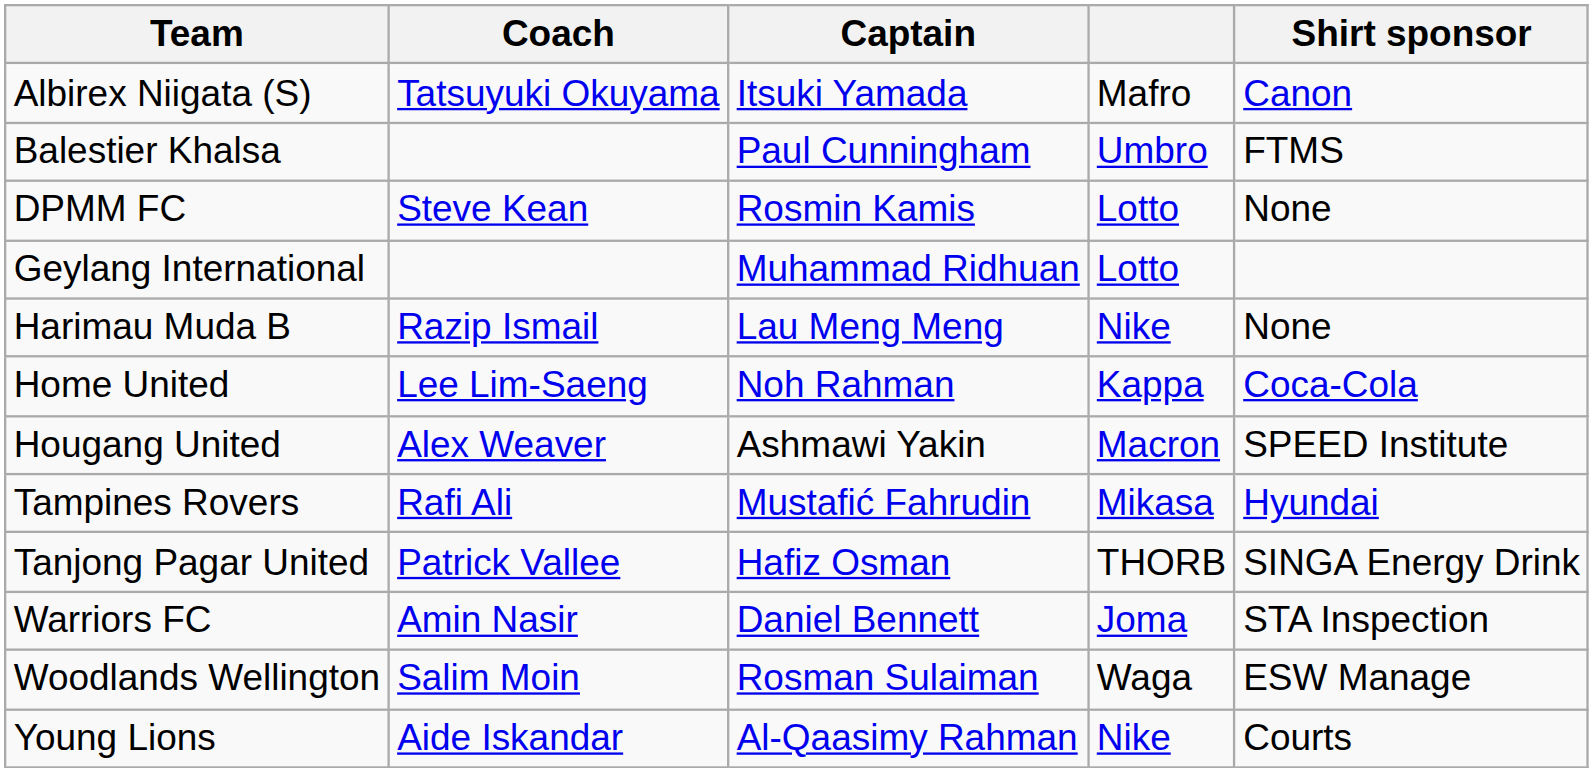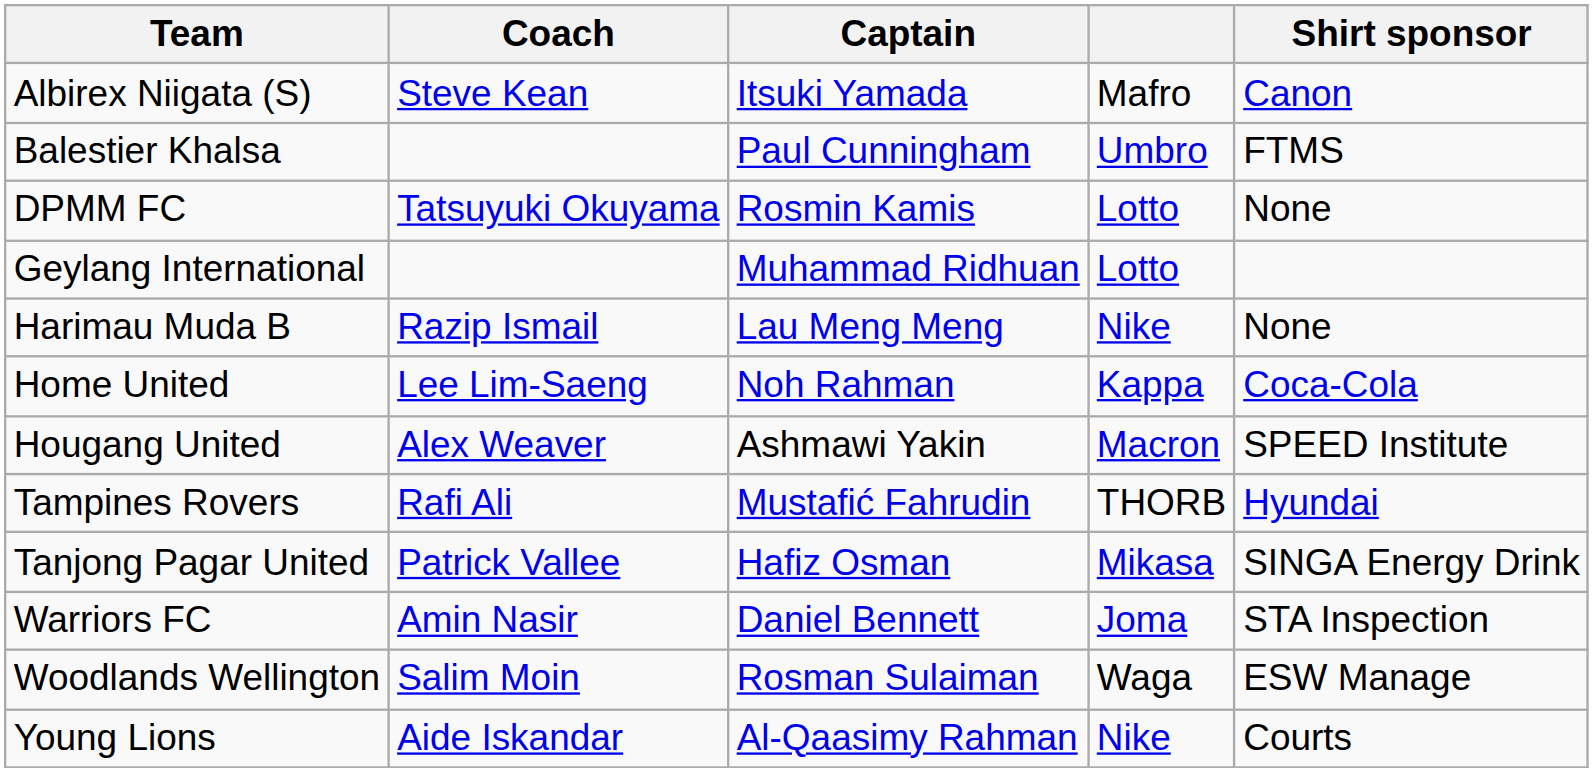 <table class="wikitable sortable">
 <tr>
 <th>Team</th>
 <th>Coach</th>
 <th>Captain</th>
 <th></th>
 <th>Shirt sponsor</th>
 </tr>
 <tr>
 <td> Albirex Niigata (S)</td>
-<td> <a href='#'>Tatsuyuki Okuyama</a></td>
+<td> <a href='#'>Steve Kean</a></td>
 <td> <a href='#'>Itsuki Yamada</a></td>
 <td>Mafro</td>
 <td><a href='#'>Canon</a></td>
 </tr>
 <tr>
 <td>Balestier Khalsa</td>
 <td></td>
 <td> <a href='#'>Paul Cunningham</a></td>
 <td><a href='#'>Umbro</a></td>
 <td>FTMS</td>
 </tr>
 <tr>
 <td> DPMM FC</td>
-<td> <a href='#'>Steve Kean</a></td>
+<td> <a href='#'>Tatsuyuki Okuyama</a></td>
 <td> <a href='#'>Rosmin Kamis</a></td>
 <td><a href='#'>Lotto</a></td>
 <td>None</td>
 </tr>
 <tr>
 <td>Geylang International</td>
 <td></td>
 <td><a href='#'>Muhammad Ridhuan</a></td>
 <td><a href='#'>Lotto</a></td>
 <td></td>
 </tr>
 <tr>
 <td> Harimau Muda B</td>
 <td> <a href='#'>Razip Ismail</a></td>
 <td><a href='#'>Lau Meng Meng</a></td>
 <td><a href='#'>Nike</a></td>
 <td>None</td>
 </tr>
 <tr>
 <td>Home United</td>
 <td> <a href='#'>Lee Lim-Saeng</a></td>
 <td><a href='#'>Noh Rahman</a></td>
 <td><a href='#'>Kappa</a></td>
 <td><a href='#'>Coca-Cola</a></td>
 </tr>
 <tr>
 <td>Hougang United</td>
 <td> <a href='#'>Alex Weaver</a></td>
 <td> Ashmawi Yakin</td>
 <td><a href='#'>Macron</a></td>
 <td>SPEED Institute</td>
 </tr>
 <tr>
 <td>Tampines Rovers</td>
 <td><a href='#'>Rafi Ali</a></td>
 <td><a href='#'>Mustafić Fahrudin</a></td>
-<td><a href='#'>Mikasa</a></td>
+<td>THORB</td>
 <td><a href='#'>Hyundai</a></td>
 </tr>
 <tr>
 <td>Tanjong Pagar United</td>
 <td> <a href='#'>Patrick Vallee</a></td>
 <td><a href='#'>Hafiz Osman</a></td>
-<td>THORB</td>
+<td><a href='#'>Mikasa</a></td>
 <td>SINGA Energy Drink</td>
 </tr>
 <tr>
 <td>Warriors FC</td>
 <td><a href='#'>Amin Nasir</a></td>
 <td><a href='#'>Daniel Bennett</a></td>
 <td><a href='#'>Joma</a></td>
 <td>STA Inspection</td>
 </tr>
 <tr>
 <td>Woodlands Wellington</td>
 <td><a href='#'>Salim Moin</a></td>
 <td><a href='#'>Rosman Sulaiman</a></td>
 <td>Waga</td>
 <td>ESW Manage</td>
 </tr>
 <tr>
 <td> Young Lions</td>
 <td><a href='#'>Aide Iskandar</a></td>
 <td><a href='#'>Al-Qaasimy Rahman</a></td>
 <td><a href='#'>Nike</a></td>
 <td>Courts</td>
 </tr>
 </table>
